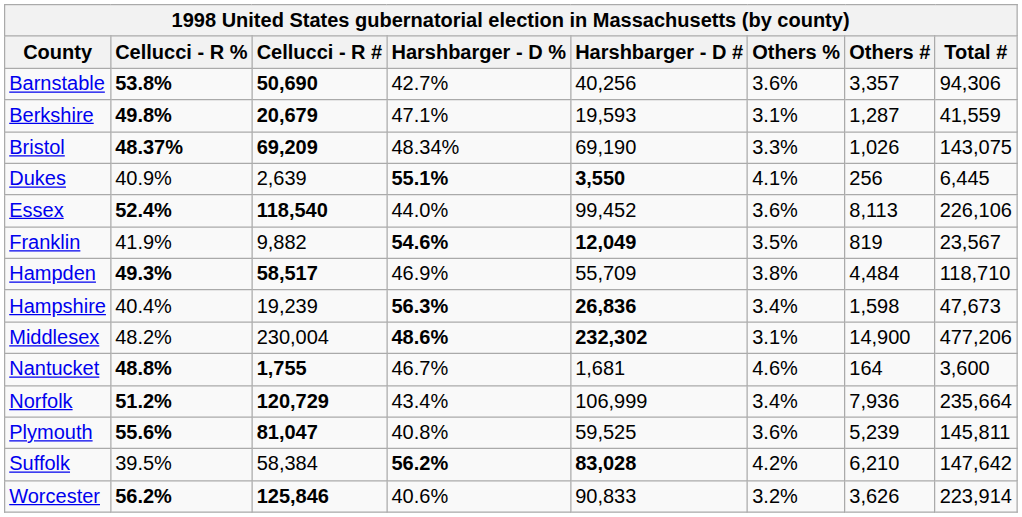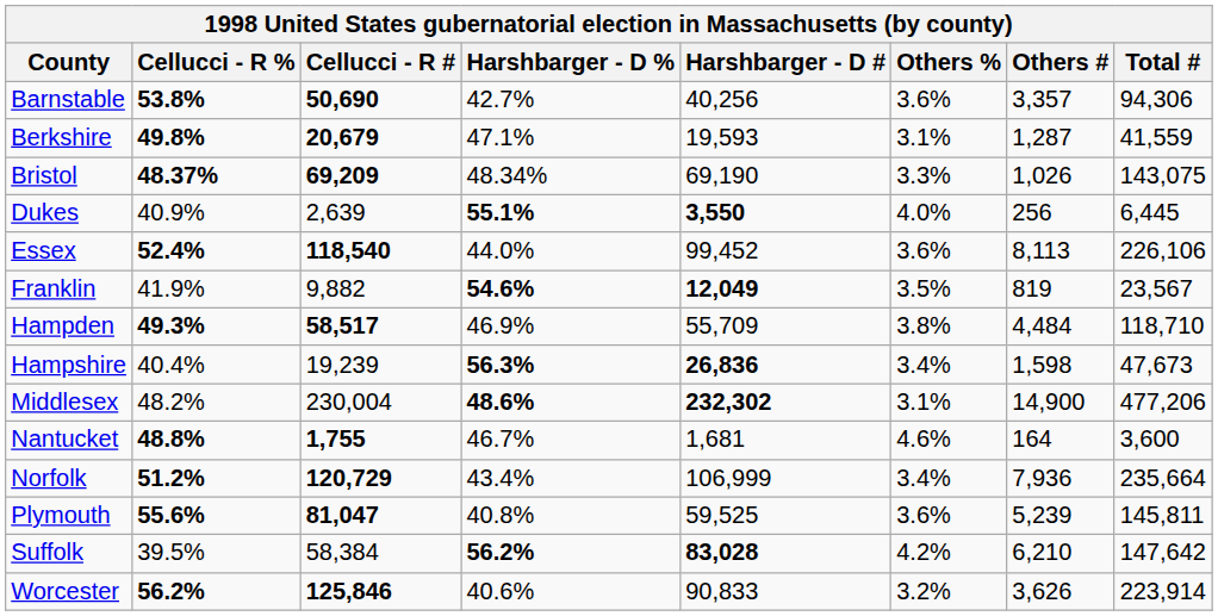 <table class="wikitable sortable">
 <tr>
 <th colspan="8">1998 United States gubernatorial election in Massachusetts (by county) </th>
 </tr>
 <tr>
 <th>County</th>
 <th>Cellucci - R %</th>
 <th>Cellucci - R #</th>
 <th>Harshbarger - D %</th>
 <th>Harshbarger - D #</th>
 <th>Others %</th>
 <th>Others #</th>
 <th>Total #</th>
 </tr>
 <tr>
 <td><a href='#'>Barnstable</a></td>
 <td><strong>53.8%</strong></td>
 <td><strong>50,690</strong></td>
 <td>42.7%</td>
 <td>40,256</td>
 <td>3.6%</td>
 <td>3,357</td>
 <td>94,306</td>
 </tr>
 <tr>
 <td><a href='#'>Berkshire</a></td>
 <td><strong>49.8%</strong></td>
 <td><strong>20,679</strong></td>
 <td>47.1%</td>
 <td>19,593</td>
 <td>3.1%</td>
 <td>1,287</td>
 <td>41,559</td>
 </tr>
 <tr>
 <td><a href='#'>Bristol</a></td>
 <td><strong>48.37%</strong></td>
 <td><strong>69,209</strong></td>
 <td>48.34%</td>
 <td>69,190</td>
 <td>3.3%</td>
 <td>1,026</td>
 <td>143,075</td>
 </tr>
 <tr>
 <td><a href='#'>Dukes</a></td>
 <td>40.9%</td>
 <td>2,639</td>
 <td><strong>55.1%</strong></td>
 <td><strong>3,550</strong></td>
-<td>4.1%</td>
+<td>4.0%</td>
 <td>256</td>
 <td>6,445</td>
 </tr>
 <tr>
 <td><a href='#'>Essex</a></td>
 <td><strong>52.4%</strong></td>
 <td><strong>118,540</strong></td>
 <td>44.0%</td>
 <td>99,452</td>
 <td>3.6%</td>
 <td>8,113</td>
 <td>226,106</td>
 </tr>
 <tr>
 <td><a href='#'>Franklin</a></td>
 <td>41.9%</td>
 <td>9,882</td>
 <td><strong>54.6%</strong></td>
 <td><strong>12,049</strong></td>
 <td>3.5%</td>
 <td>819</td>
 <td>23,567</td>
 </tr>
 <tr>
 <td><a href='#'>Hampden</a></td>
 <td><strong>49.3%</strong></td>
 <td><strong>58,517</strong></td>
 <td>46.9%</td>
 <td>55,709</td>
 <td>3.8%</td>
 <td>4,484</td>
 <td>118,710</td>
 </tr>
 <tr>
 <td><a href='#'>Hampshire</a></td>
 <td>40.4%</td>
 <td>19,239</td>
 <td><strong>56.3%</strong></td>
 <td><strong>26,836</strong></td>
 <td>3.4%</td>
 <td>1,598</td>
 <td>47,673</td>
 </tr>
 <tr>
 <td><a href='#'>Middlesex</a></td>
 <td>48.2%</td>
 <td>230,004</td>
 <td><strong>48.6%</strong></td>
 <td><strong>232,302</strong></td>
 <td>3.1%</td>
 <td>14,900</td>
 <td>477,206</td>
 </tr>
 <tr>
 <td><a href='#'>Nantucket</a></td>
 <td><strong>48.8%</strong></td>
 <td><strong>1,755</strong></td>
 <td>46.7%</td>
 <td>1,681</td>
 <td>4.6%</td>
 <td>164</td>
 <td>3,600</td>
 </tr>
 <tr>
 <td><a href='#'>Norfolk</a></td>
 <td><strong>51.2%</strong></td>
 <td><strong>120,729</strong></td>
 <td>43.4%</td>
 <td>106,999</td>
 <td>3.4%</td>
 <td>7,936</td>
 <td>235,664</td>
 </tr>
 <tr>
 <td><a href='#'>Plymouth</a></td>
 <td><strong>55.6%</strong></td>
 <td><strong>81,047</strong></td>
 <td>40.8%</td>
 <td>59,525</td>
 <td>3.6%</td>
 <td>5,239</td>
 <td>145,811</td>
 </tr>
 <tr>
 <td><a href='#'>Suffolk</a></td>
 <td>39.5%</td>
 <td>58,384</td>
 <td><strong>56.2%</strong></td>
 <td><strong>83,028</strong></td>
 <td>4.2%</td>
 <td>6,210</td>
 <td>147,642</td>
 </tr>
 <tr>
 <td><a href='#'>Worcester</a></td>
 <td><strong>56.2%</strong></td>
 <td><strong>125,846</strong></td>
 <td>40.6%</td>
 <td>90,833</td>
 <td>3.2%</td>
 <td>3,626</td>
 <td>223,914</td>
 </tr>
 </table>
